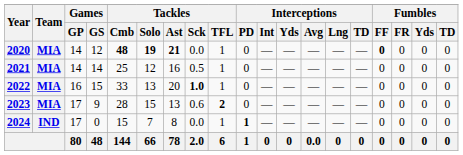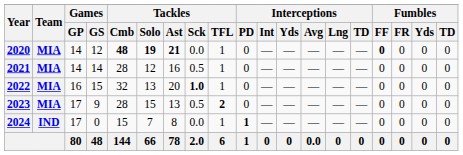 <table class= "wikitable" style="text-align:center;">
 <tr>
 </tr>
 <tr>
 <th rowspan="2">Year</th>
 <th rowspan="2">Team</th>
 <th colspan="2">Games</th>
 <th colspan="5">Tackles</th>
 <th colspan="6">Interceptions</th>
 <th colspan="4">Fumbles</th>
 </tr>
 <tr>
 <th>GP</th>
 <th>GS</th>
 <th>Cmb</th>
 <th>Solo</th>
 <th>Ast</th>
 <th>Sck</th>
 <th>TFL</th>
 <th>PD</th>
 <th>Int</th>
 <th>Yds</th>
 <th>Avg</th>
 <th>Lng</th>
 <th>TD</th>
 <th>FF</th>
 <th>FR</th>
 <th>Yds</th>
 <th>TD</th>
 </tr>
 <tr>
 <th><a href='#'>2020</a></th>
 <th><a href='#'>MIA</a></th>
 <td>14</td>
 <td>12</td>
 <td><strong>48</strong></td>
 <td><strong>19</strong></td>
 <td><strong>21</strong></td>
 <td>0.0</td>
 <td>1</td>
 <td>0</td>
 <td>—</td>
 <td>—</td>
 <td>—</td>
 <td>—</td>
 <td>—</td>
 <td><strong>0</strong></td>
 <td>0</td>
 <td>0</td>
 <td>0</td>
 </tr>
 <tr>
 <th><a href='#'>2021</a></th>
 <th><a href='#'>MIA</a></th>
 <td>14</td>
 <td>14</td>
-<td>25</td>
+<td>28</td>
 <td>12</td>
 <td>16</td>
 <td>0.5</td>
 <td>1</td>
 <td>0</td>
 <td>—</td>
 <td>—</td>
 <td>—</td>
 <td>—</td>
 <td>—</td>
 <td>0</td>
 <td>0</td>
 <td>0</td>
 <td>0</td>
 </tr>
 <tr>
 <th><a href='#'>2022</a></th>
 <th><a href='#'>MIA</a></th>
 <td>16</td>
 <td>15</td>
-<td>33</td>
+<td>32</td>
 <td>13</td>
 <td>20</td>
 <td><strong>1.0</strong></td>
 <td>1</td>
 <td>0</td>
 <td>—</td>
 <td>—</td>
 <td>—</td>
 <td>—</td>
 <td>—</td>
 <td>0</td>
 <td>0</td>
 <td>0</td>
 <td>0</td>
 </tr>
 <tr>
 <th><a href='#'>2023</a></th>
 <th><a href='#'>MIA</a></th>
 <td>17</td>
 <td>9</td>
 <td>28</td>
 <td>15</td>
 <td>13</td>
-<td>0.6</td>
+<td>0.5</td>
 <td><strong>2</strong></td>
 <td>0</td>
 <td>—</td>
 <td>—</td>
 <td>—</td>
 <td>—</td>
 <td>—</td>
 <td>0</td>
 <td>0</td>
 <td>0</td>
 <td>0</td>
 </tr>
 <tr>
 <th><a href='#'>2024</a></th>
 <th><a href='#'>IND</a></th>
 <td>17</td>
 <td>0</td>
 <td>15</td>
 <td>7</td>
 <td>8</td>
 <td>0.0</td>
 <td>1</td>
 <td><strong>1</strong></td>
 <td>—</td>
 <td>—</td>
 <td>—</td>
 <td>—</td>
 <td>—</td>
 <td>0</td>
 <td>0</td>
 <td>0</td>
 <td>0</td>
 </tr>
 <tr>
 <th colspan="2"></th>
 <th>80</th>
 <th>48</th>
 <th>144</th>
 <th>66</th>
 <th>78</th>
 <th>2.0</th>
 <th>6</th>
 <th>1</th>
 <th>0</th>
 <th>0</th>
 <th>0.0</th>
 <th>0</th>
 <th>0</th>
 <th>0</th>
 <th>0</th>
 <th>0</th>
 <th>0</th>
 </tr>
 </table>
